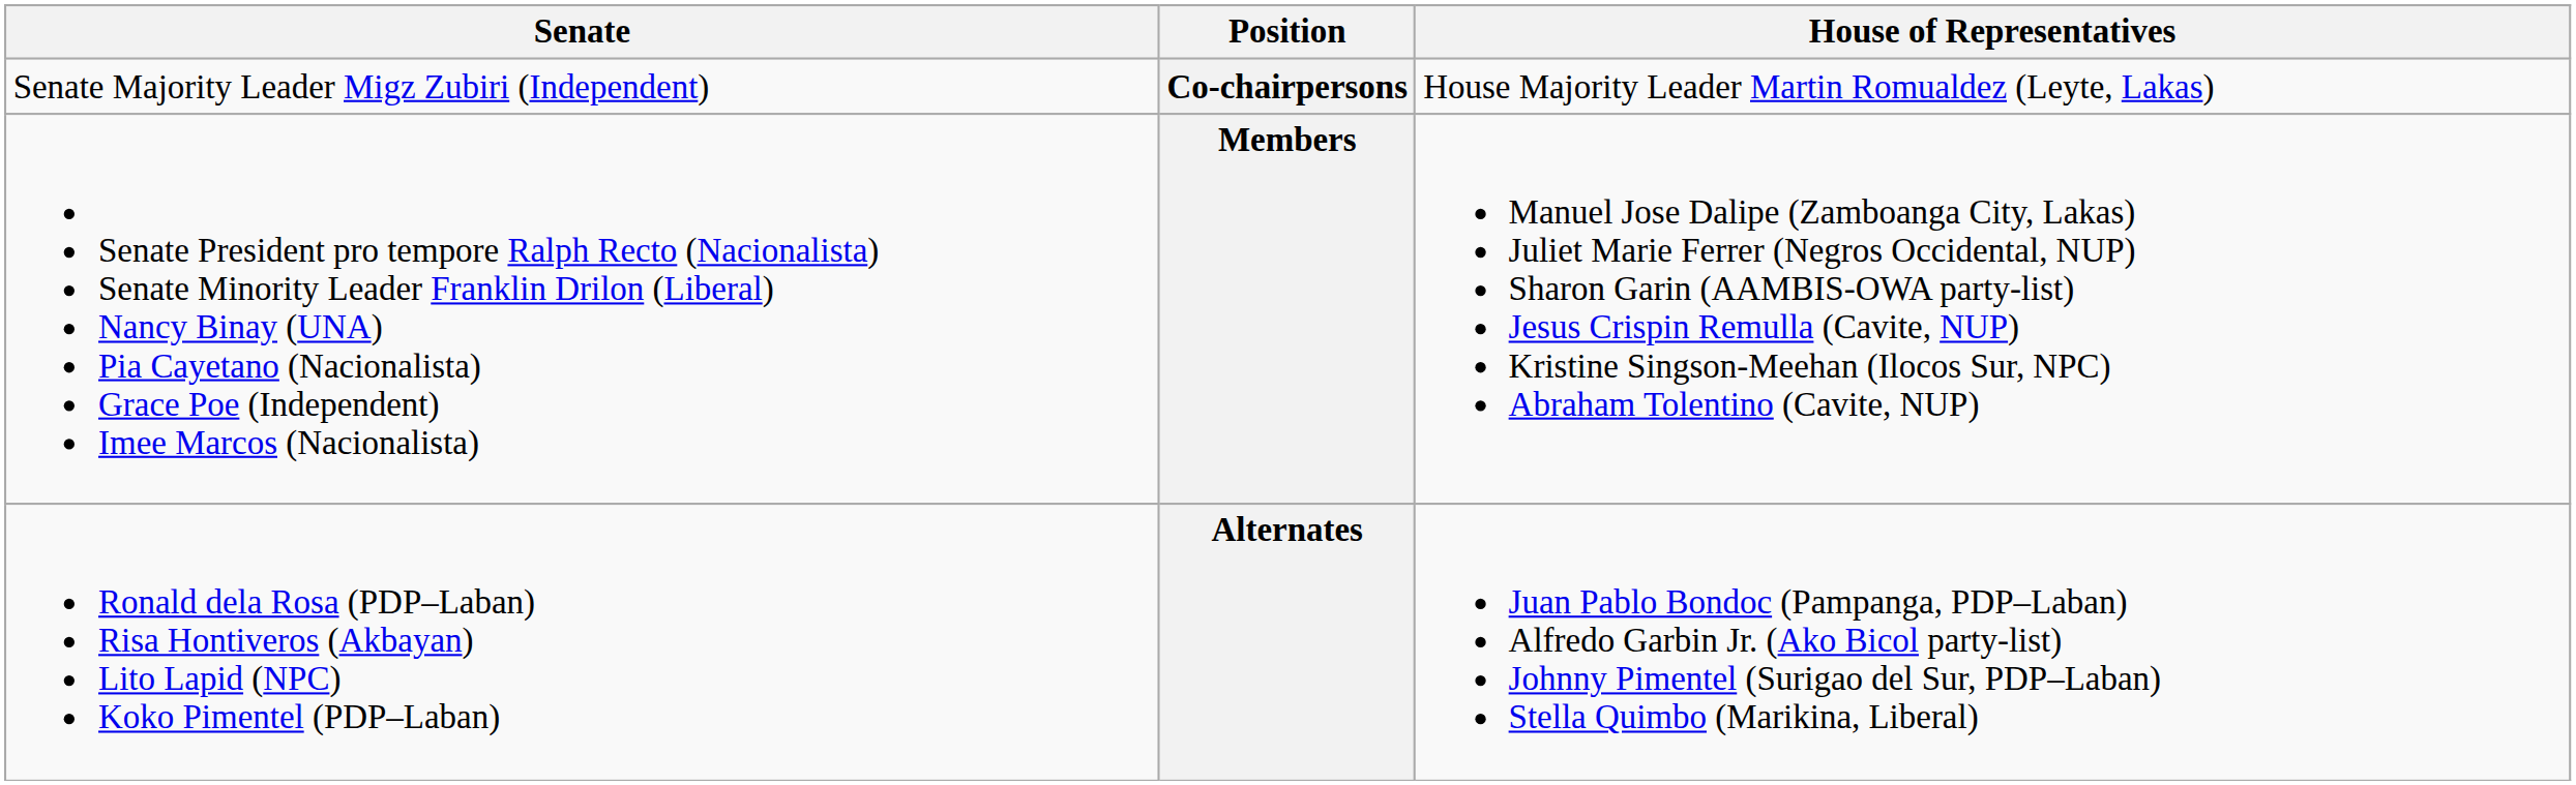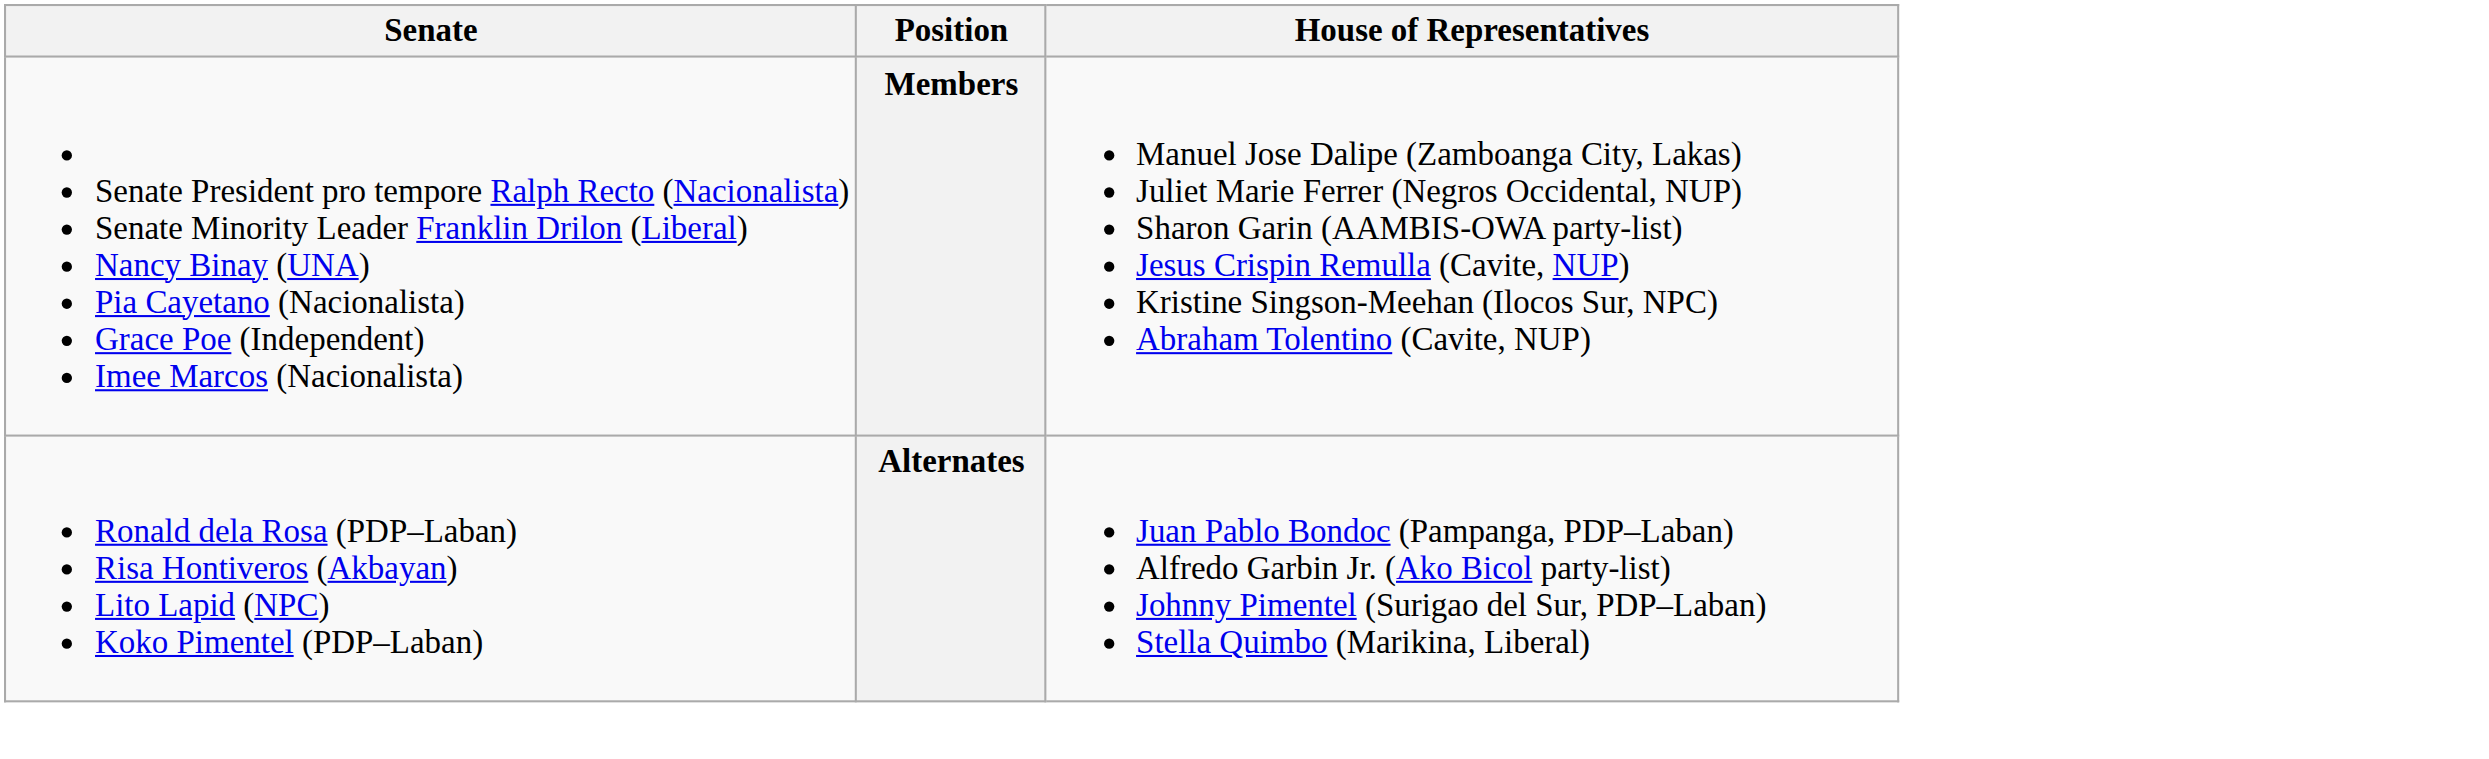 <table class=wikitable>
 <tr>
 <th width=45%>Senate</th>
 <th width=10%>Position</th>
 <th width=45%>House of Representatives</th>
-</tr>
-<tr>
-<td>Senate Majority Leader <a href='#'>Migz Zubiri</a> (<a href='#'>Independent</a>)</td>
-<th>Co-chairpersons</th>
-<td>House Majority Leader <a href='#'>Martin Romualdez</a> (Leyte, <a href='#'>Lakas</a>)</td>
 </tr>
 <tr valign=top>
 <td><br><ul><li></li><li>Senate President pro tempore <a href='#'>Ralph Recto</a> (<a href='#'>Nacionalista</a>)</li><li>Senate Minority Leader <a href='#'>Franklin Drilon</a> (<a href='#'>Liberal</a>)</li><li><a href='#'>Nancy Binay</a> (<a href='#'>UNA</a>)</li><li><a href='#'>Pia Cayetano</a> (Nacionalista)</li><li><a href='#'>Grace Poe</a> (Independent)</li><li><a href='#'>Imee Marcos</a> (Nacionalista)</li></ul></td>
 <th>Members</th>
 <td><br><ul><li>Manuel Jose Dalipe (Zamboanga City, Lakas)</li><li>Juliet Marie Ferrer (Negros Occidental, NUP)</li><li>Sharon Garin (AAMBIS-OWA party-list)</li><li><a href='#'>Jesus Crispin Remulla</a> (Cavite, <a href='#'>NUP</a>)</li><li>Kristine Singson-Meehan (Ilocos Sur, NPC)</li><li><a href='#'>Abraham Tolentino</a> (Cavite, NUP)</li></ul></td>
 </tr>
 <tr valign=top>
 <td><br><ul><li><a href='#'>Ronald dela Rosa</a> (PDP–Laban)</li><li><a href='#'>Risa Hontiveros</a> (<a href='#'>Akbayan</a>)</li><li><a href='#'>Lito Lapid</a> (<a href='#'>NPC</a>)</li><li><a href='#'>Koko Pimentel</a> (PDP–Laban)</li></ul></td>
 <th>Alternates</th>
 <td><br><ul><li><a href='#'>Juan Pablo Bondoc</a> (Pampanga, PDP–Laban)</li><li>Alfredo Garbin Jr. (<a href='#'>Ako Bicol</a> party-list)</li><li><a href='#'>Johnny Pimentel</a> (Surigao del Sur, PDP–Laban)</li><li><a href='#'>Stella Quimbo</a> (Marikina, Liberal)</li></ul></td>
 </tr>
 </table>
